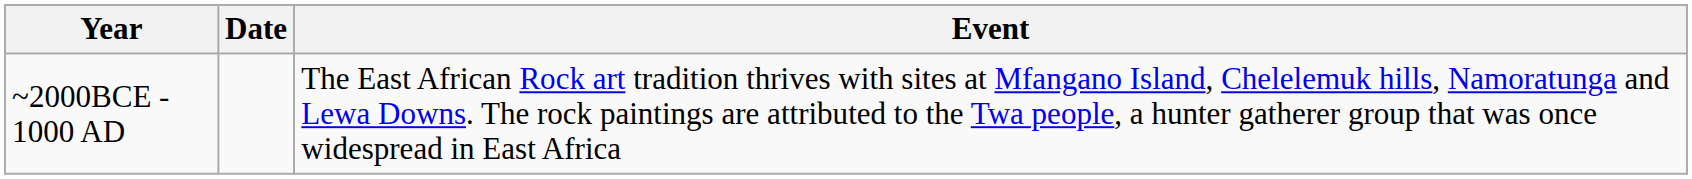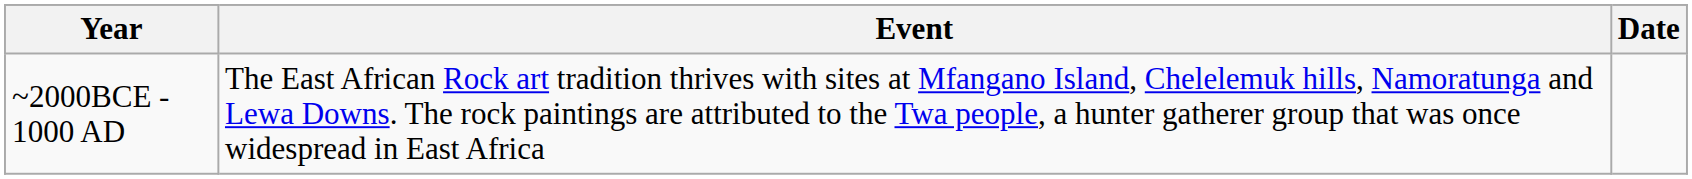 <table class="wikitable">
 <tr>
 <th>Year</th>
+<th>Event</th>
 <th>Date</th>
-<th>Event</th>
 </tr>
 <tr>
 <td>~2000BCE - 1000 AD</td>
+<td>The East African <a href='#'>Rock art</a> tradition thrives with sites at <a href='#'>Mfangano Island</a>, <a href='#'>Chelelemuk hills</a>, <a href='#'>Namoratunga</a> and <a href='#'>Lewa Downs</a>. The rock paintings are attributed to the <a href='#'>Twa people</a>, a hunter gatherer group that was once widespread in East Africa</td>
 <td></td>
-<td>The East African <a href='#'>Rock art</a> tradition thrives with sites at <a href='#'>Mfangano Island</a>, <a href='#'>Chelelemuk hills</a>, <a href='#'>Namoratunga</a> and <a href='#'>Lewa Downs</a>. The rock paintings are attributed to the <a href='#'>Twa people</a>, a hunter gatherer group that was once widespread in East Africa</td>
 </tr>
 </table>
